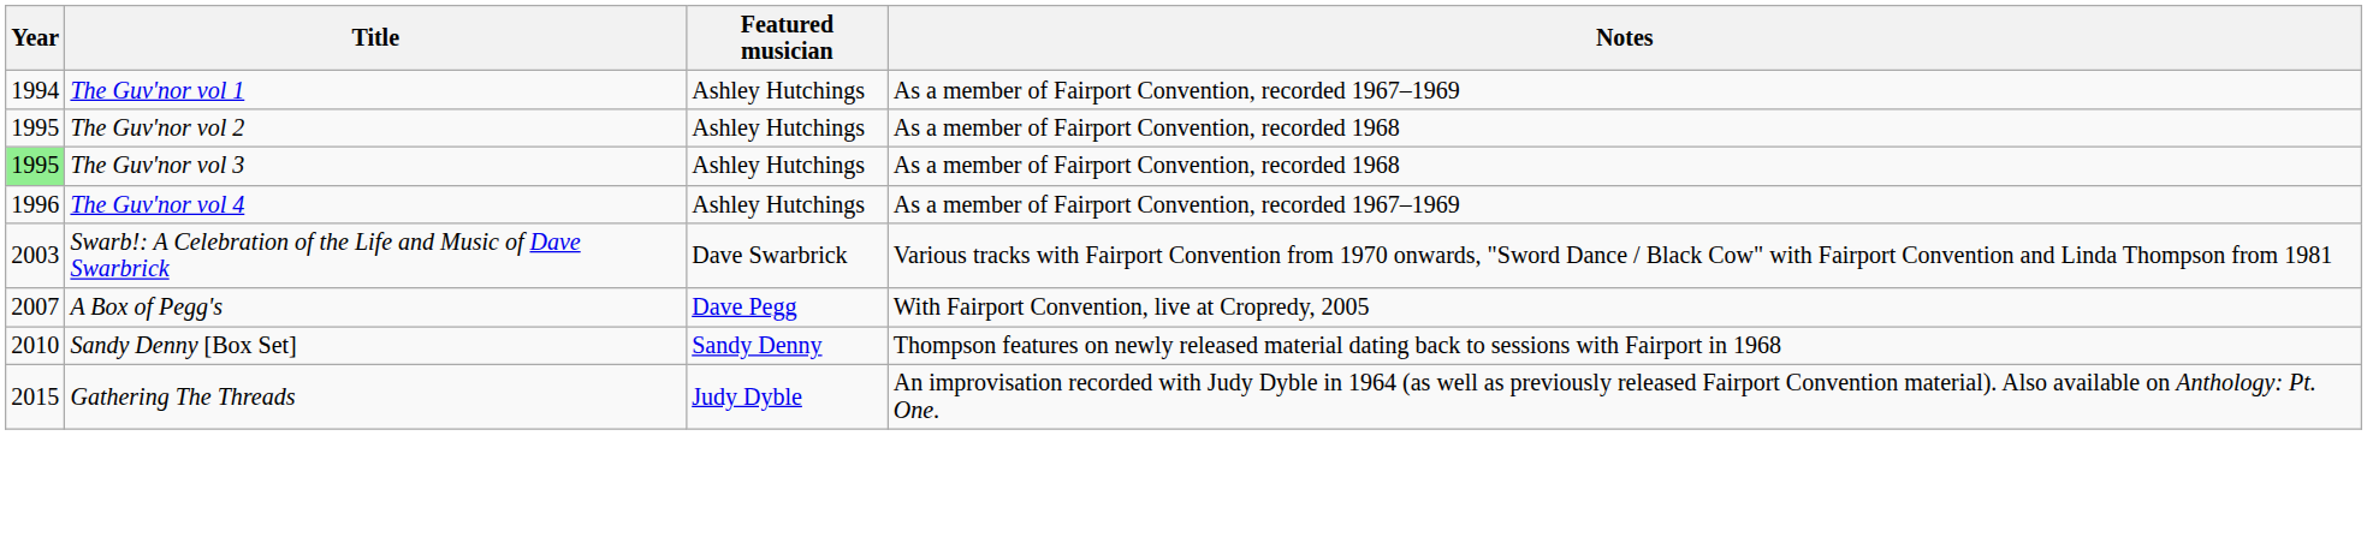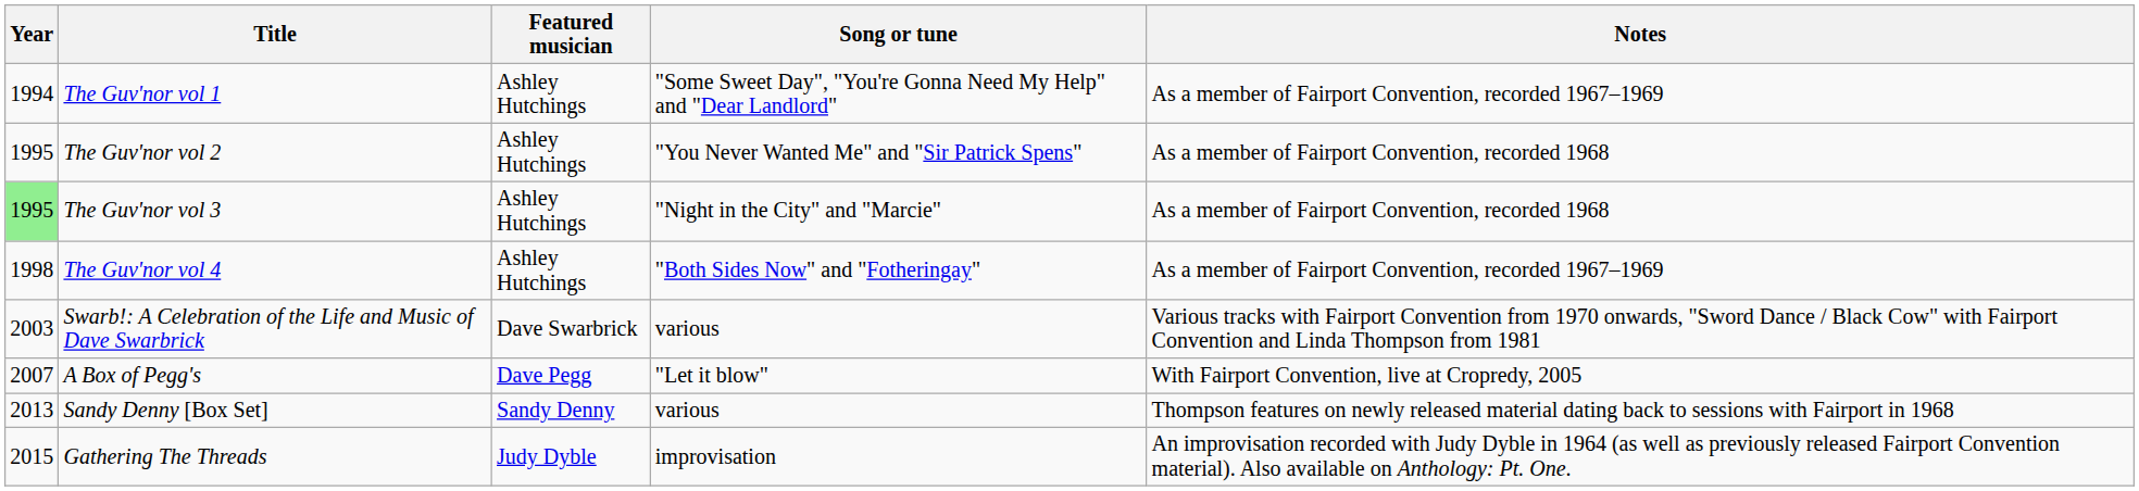 <table class="wikitable">
 <tr>
 <th scope="col">Year</th>
 <th scope="col">Title</th>
 <th scope="col">Featured musician</th>
+<th scope="col">Song or tune</th>
 <th scope="col">Notes</th>
 </tr>
 <tr>
 <td>1994</td>
 <td><em><a href='#'>The Guv'nor vol 1</a></em></td>
 <td>Ashley Hutchings</td>
+<td>"Some Sweet Day", "You're Gonna Need My Help" and "<a href='#'>Dear Landlord</a>"</td>
 <td>As a member of Fairport Convention, recorded 1967–1969</td>
 </tr>
 <tr>
 <td>1995</td>
 <td><em>The Guv'nor vol 2</em></td>
 <td>Ashley Hutchings</td>
+<td>"You Never Wanted Me" and "<a href='#'>Sir Patrick Spens</a>"</td>
 <td>As a member of Fairport Convention, recorded 1968</td>
 </tr>
 <tr>
 <td style="background: lightgreen;">1995</td>
 <td><em>The Guv'nor vol 3</em></td>
 <td>Ashley Hutchings</td>
+<td>"Night in the City" and "Marcie"</td>
 <td>As a member of Fairport Convention, recorded 1968</td>
 </tr>
 <tr>
-<td>1996</td>
+<td>1998</td>
 <td><em><a href='#'>The Guv'nor vol 4</a></em></td>
 <td>Ashley Hutchings</td>
+<td>"<a href='#'>Both Sides Now</a>" and "<a href='#'>Fotheringay</a>"</td>
 <td>As a member of Fairport Convention, recorded 1967–1969</td>
 </tr>
 <tr>
 <td>2003</td>
 <td><em>Swarb!: A Celebration of the Life and Music of <a href='#'>Dave Swarbrick</a></em></td>
 <td>Dave Swarbrick</td>
+<td>various</td>
 <td>Various tracks with Fairport Convention from 1970 onwards, "Sword Dance / Black Cow" with Fairport Convention and Linda Thompson from 1981</td>
 </tr>
 <tr>
 <td>2007</td>
 <td><em>A Box of Pegg's</em></td>
 <td><a href='#'>Dave Pegg</a></td>
+<td>"Let it blow"</td>
 <td>With Fairport Convention, live at Cropredy, 2005</td>
 </tr>
 <tr>
-<td>2010</td>
+<td>2013</td>
 <td><em>Sandy Denny</em> [Box Set]</td>
 <td><a href='#'>Sandy Denny</a></td>
+<td>various</td>
 <td>Thompson features on newly released material dating back to sessions with Fairport in 1968</td>
 </tr>
 <tr>
 <td>2015</td>
 <td><em>Gathering The Threads</em></td>
 <td><a href='#'>Judy Dyble</a></td>
+<td>improvisation</td>
 <td>An improvisation recorded with Judy Dyble in 1964 (as well as previously released Fairport Convention material). Also available on <em>Anthology: Pt. One</em>.</td>
 </tr>
 </table>
